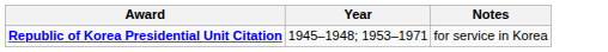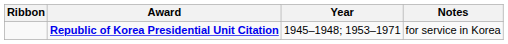 <table class="wikitable" style="float:left;">
 <tr style="background:#efefef;">
+<th>Ribbon</th>
 <th>Award</th>
 <th>Year</th>
 <th>Notes</th>
 </tr>
 <tr>
+<td></td>
 <td><strong><a href='#'>Republic of Korea Presidential Unit Citation</a></strong></td>
 <td>1945–1948; 1953–1971</td>
 <td>for service in Korea</td>
 </tr>
 </table>
